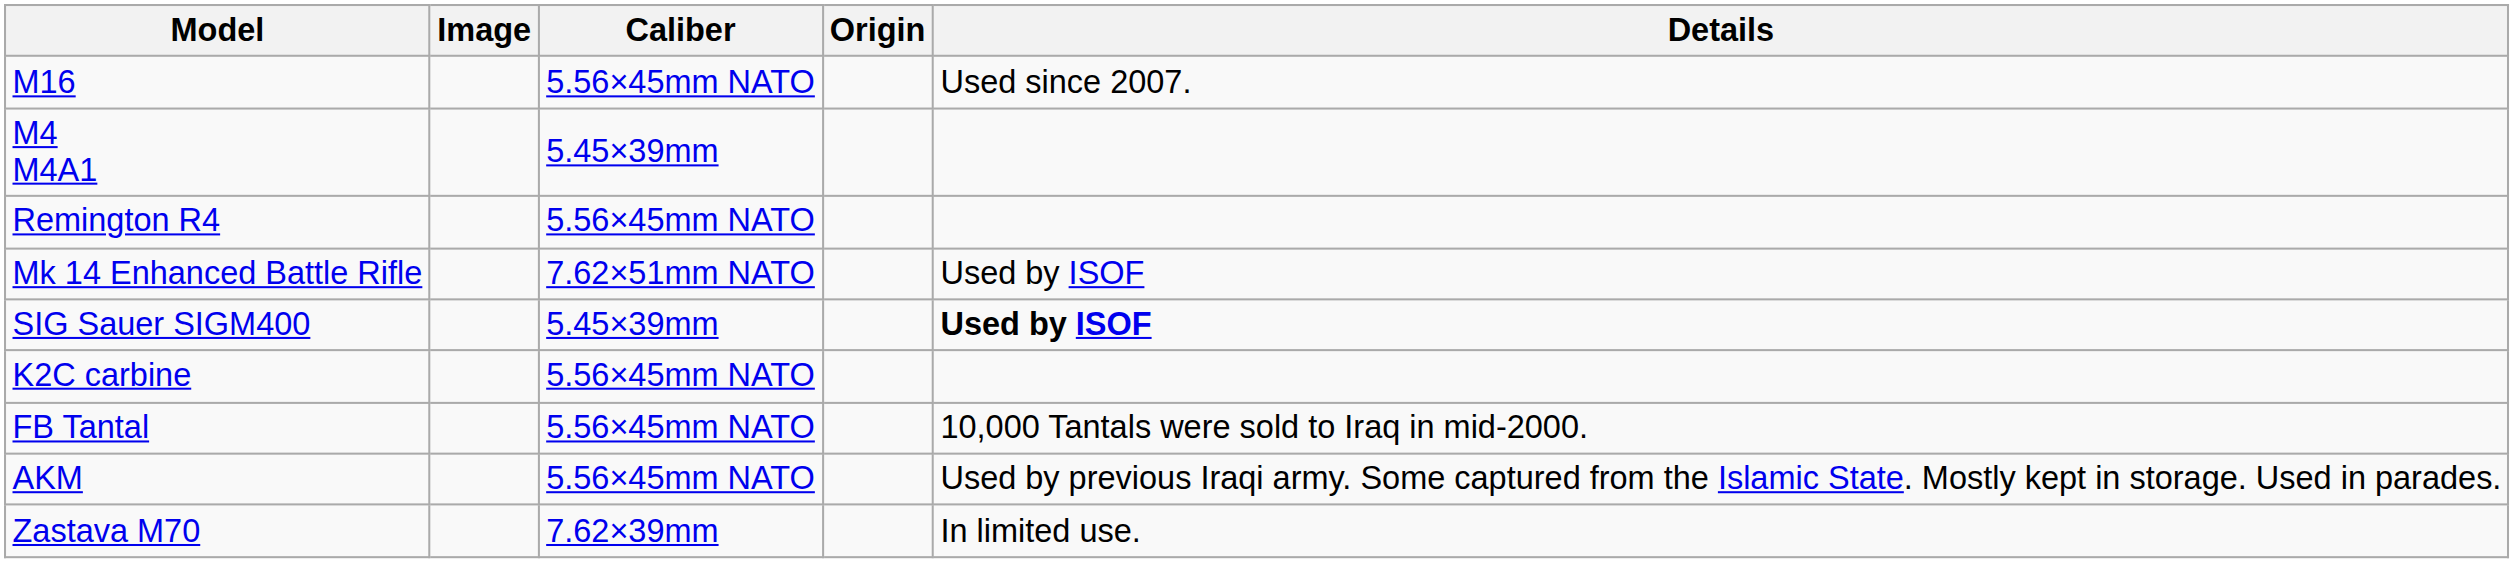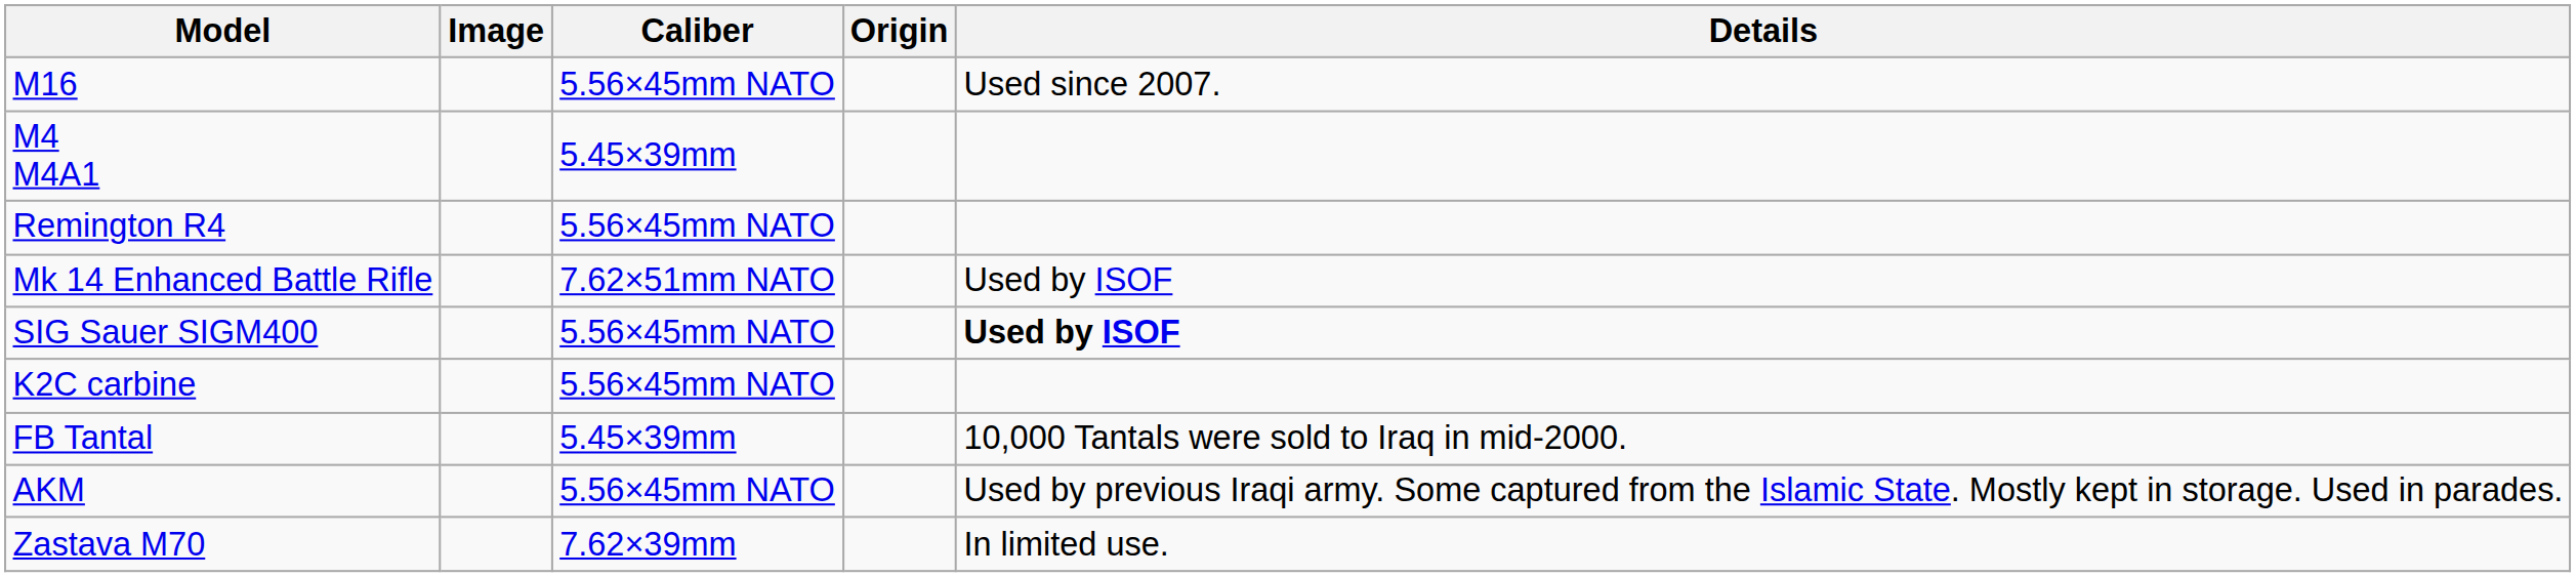 <table class="wikitable">
 <tr>
 <th>Model</th>
 <th>Image</th>
 <th>Caliber</th>
 <th>Origin</th>
 <th>Details</th>
 </tr>
 <tr>
 <td><a href='#'>M16</a></td>
 <td></td>
 <td><a href='#'>5.56×45mm NATO</a></td>
 <td></td>
 <td>Used since 2007.</td>
 </tr>
 <tr>
 <td><a href='#'>M4</a><br><a href='#'>M4A1</a></td>
 <td></td>
 <td><a href='#'>5.45×39mm</a></td>
 <td></td>
 <td></td>
 </tr>
 <tr>
 <td><a href='#'>Remington R4</a></td>
 <td></td>
 <td><a href='#'>5.56×45mm NATO</a></td>
 <td></td>
 <td></td>
 </tr>
 <tr>
 <td><a href='#'>Mk 14 Enhanced Battle Rifle</a></td>
 <td></td>
 <td><a href='#'>7.62×51mm NATO</a></td>
 <td></td>
 <td>Used by <a href='#'>ISOF</a></td>
 </tr>
 <tr>
 <td><a href='#'>SIG Sauer SIGM400</a></td>
 <td></td>
-<td><a href='#'>5.45×39mm</a></td>
+<td><a href='#'>5.56×45mm NATO</a></td>
 <td></td>
 <td><strong>Used by <a href='#'>ISOF</a></strong></td>
 </tr>
 <tr>
 <td><a href='#'>K2C carbine</a></td>
 <td></td>
 <td><a href='#'>5.56×45mm NATO</a></td>
 <td></td>
 <td></td>
 </tr>
 <tr>
 <td><a href='#'>FB Tantal</a></td>
 <td></td>
-<td><a href='#'>5.56×45mm NATO</a></td>
+<td><a href='#'>5.45×39mm</a></td>
 <td></td>
 <td>10,000 Tantals were sold to Iraq in mid-2000.</td>
 </tr>
 <tr>
 <td><a href='#'>AKM</a></td>
 <td></td>
 <td><a href='#'>5.56×45mm NATO</a></td>
 <td></td>
 <td>Used by previous Iraqi army. Some captured from the <a href='#'>Islamic State</a>. Mostly kept in storage. Used in parades.</td>
 </tr>
 <tr>
 <td><a href='#'>Zastava M70</a></td>
 <td></td>
 <td><a href='#'>7.62×39mm</a></td>
 <td><br></td>
 <td>In limited use.</td>
 </tr>
 </table>
